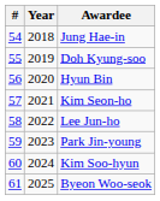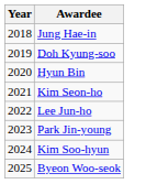 <table class="wikitable">
 <tr>
-<th>#</th>
 <th>Year</th>
 <th>Awardee</th>
 </tr>
 <tr>
-<td><a href='#'>54</a></td>
 <td>2018</td>
 <td><a href='#'>Jung Hae-in</a></td>
 </tr>
 <tr>
-<td><a href='#'>55</a></td>
 <td>2019</td>
 <td><a href='#'>Doh Kyung-soo</a></td>
 </tr>
 <tr>
-<td><a href='#'>56</a></td>
 <td>2020</td>
 <td><a href='#'>Hyun Bin</a></td>
 </tr>
 <tr>
-<td><a href='#'>57</a></td>
 <td>2021</td>
 <td><a href='#'>Kim Seon-ho</a></td>
 </tr>
 <tr>
-<td><a href='#'>58</a></td>
 <td>2022</td>
 <td><a href='#'>Lee Jun-ho</a></td>
 </tr>
 <tr>
-<td><a href='#'>59</a></td>
 <td>2023</td>
 <td><a href='#'>Park Jin-young</a></td>
 </tr>
 <tr>
-<td><a href='#'>60</a></td>
 <td>2024</td>
 <td><a href='#'>Kim Soo-hyun</a></td>
 </tr>
 <tr>
-<td><a href='#'>61</a></td>
 <td>2025</td>
 <td><a href='#'>Byeon Woo-seok</a></td>
 </tr>
 </table>
